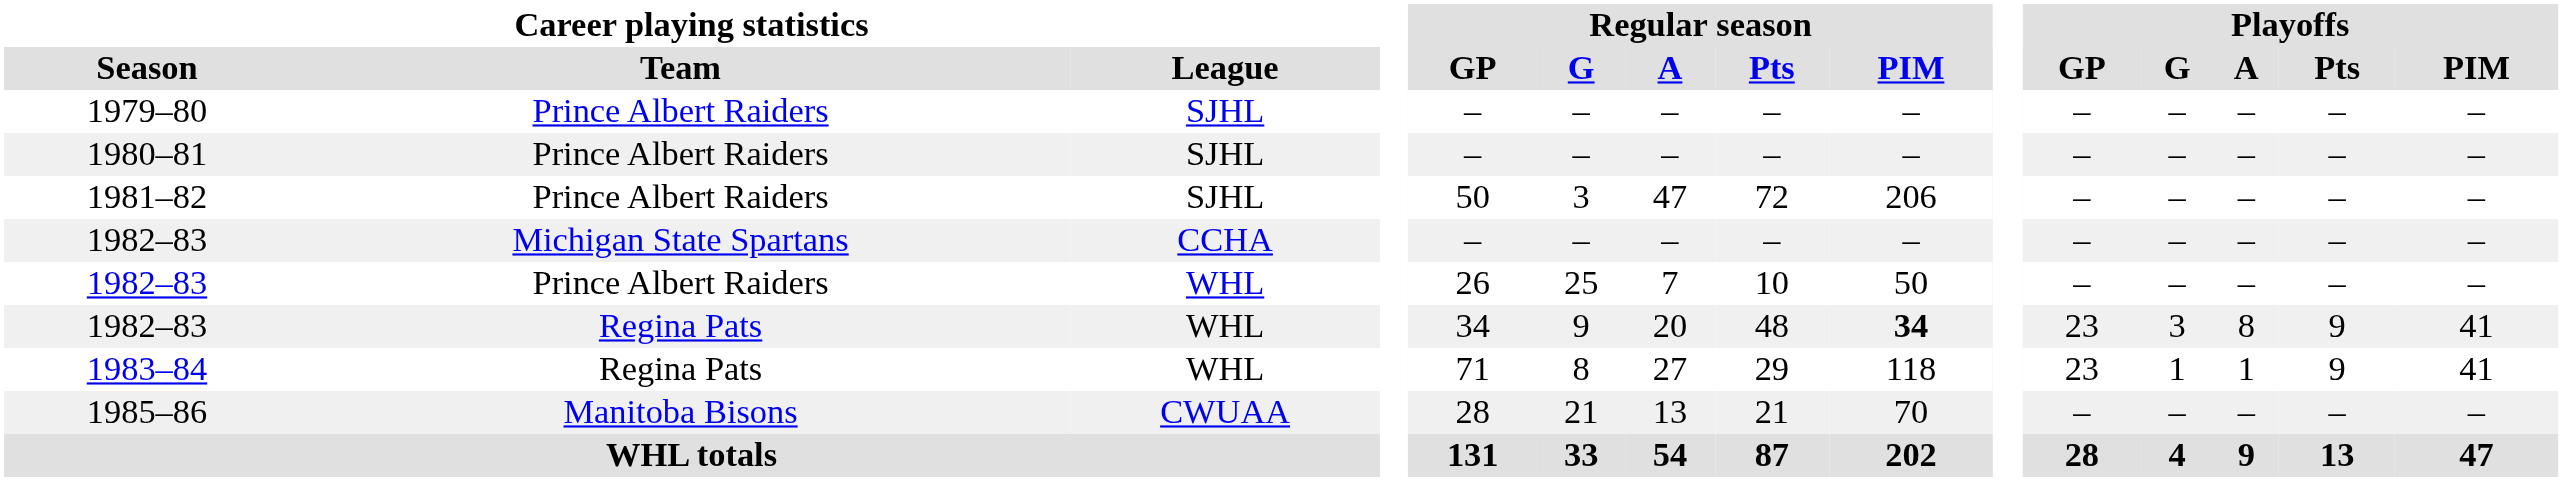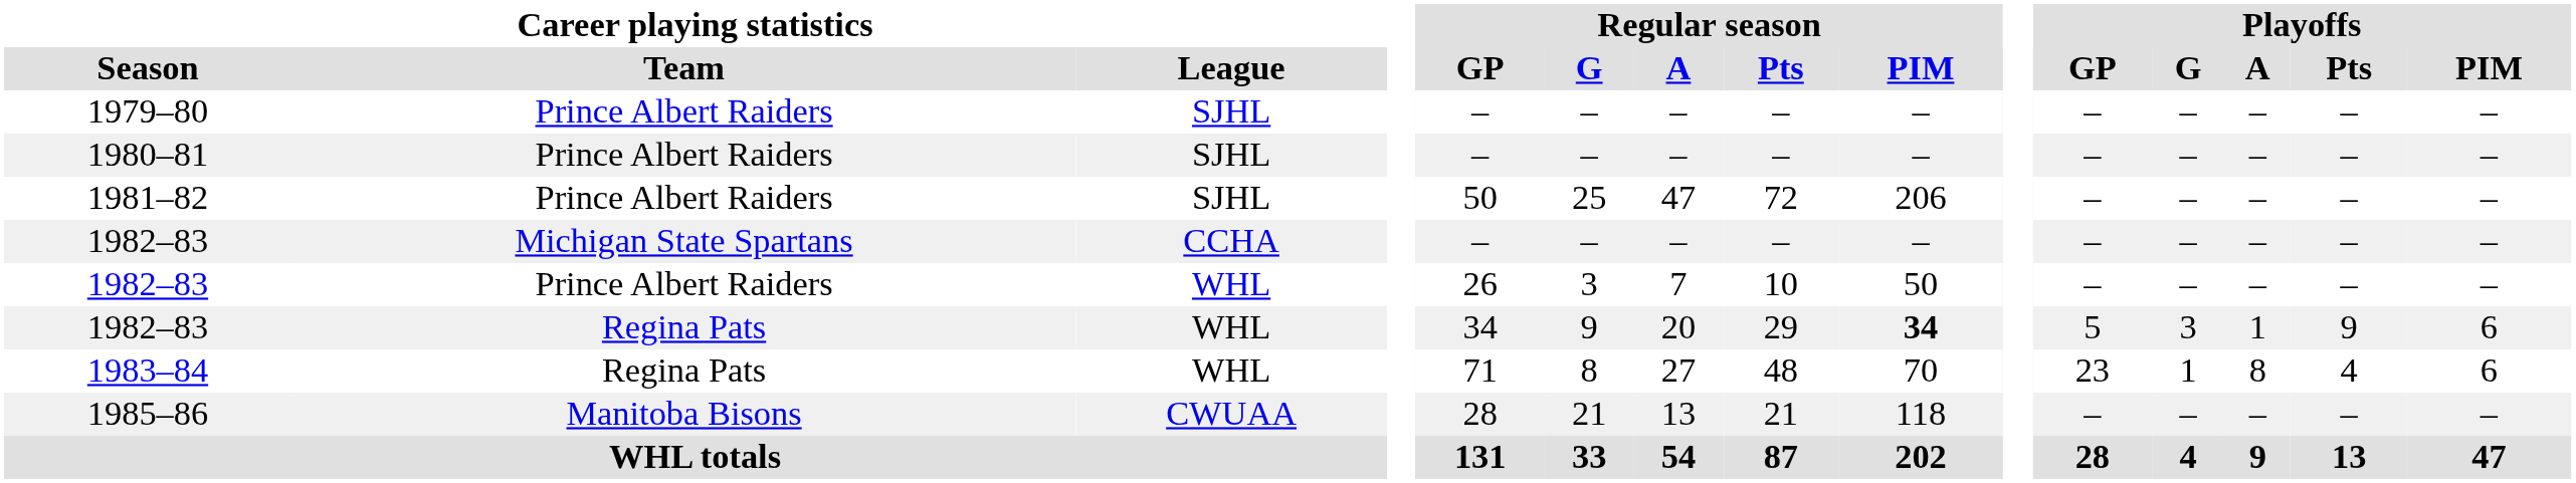 <table border="0" cellpadding="1" cellspacing="0" style="text-align:center; width:75%">
 <tr bgcolor="#e0e0e0">
 <th colspan="3"  bgcolor="#ffffff">Career playing statistics</th>
 <th rowspan="99" bgcolor="#ffffff"> </th>
 <th colspan="5">Regular season</th>
 <th rowspan="99" bgcolor="#ffffff"> </th>
 <th colspan="5">Playoffs</th>
 </tr>
 <tr bgcolor="#e0e0e0">
 <th>Season</th>
 <th>Team</th>
 <th>League</th>
 <th>GP</th>
 <th><a href='#'>G</a></th>
 <th><a href='#'>A</a></th>
 <th><a href='#'>Pts</a></th>
 <th><a href='#'>PIM</a></th>
 <th>GP</th>
 <th>G</th>
 <th>A</th>
 <th>Pts</th>
 <th>PIM</th>
 </tr>
 <tr ALIGN="center">
 <td>1979–80</td>
 <td><a href='#'>Prince Albert Raiders</a></td>
 <td><a href='#'>SJHL</a></td>
 <td>–</td>
 <td>–</td>
 <td>–</td>
 <td>–</td>
 <td>–</td>
 <td>–</td>
 <td>–</td>
 <td>–</td>
 <td>–</td>
 <td>–</td>
 </tr>
 <tr ALIGN="center" bgcolor="#f0f0f0">
 <td>1980–81</td>
 <td>Prince Albert Raiders</td>
 <td>SJHL</td>
 <td>–</td>
 <td>–</td>
 <td>–</td>
 <td>–</td>
 <td>–</td>
 <td>–</td>
 <td>–</td>
 <td>–</td>
 <td>–</td>
 <td>–</td>
 </tr>
 <tr ALIGN="center">
 <td>1981–82</td>
 <td>Prince Albert Raiders</td>
 <td>SJHL</td>
 <td>50</td>
-<td>3</td>
+<td>25</td>
 <td>47</td>
 <td>72</td>
 <td>206</td>
 <td>–</td>
 <td>–</td>
 <td>–</td>
 <td>–</td>
 <td>–</td>
 </tr>
 <tr ALIGN="center" bgcolor="#f0f0f0">
 <td>1982–83</td>
 <td><a href='#'>Michigan State Spartans</a></td>
 <td><a href='#'>CCHA</a></td>
 <td>–</td>
 <td>–</td>
 <td>–</td>
 <td>–</td>
 <td>–</td>
 <td>–</td>
 <td>–</td>
 <td>–</td>
 <td>–</td>
 <td>–</td>
 </tr>
 <tr ALIGN="center">
 <td><a href='#'>1982–83</a></td>
 <td>Prince Albert Raiders</td>
 <td><a href='#'>WHL</a></td>
 <td>26</td>
-<td>25</td>
+<td>3</td>
 <td>7</td>
 <td>10</td>
 <td>50</td>
 <td>–</td>
 <td>–</td>
 <td>–</td>
 <td>–</td>
 <td>–</td>
 </tr>
 <tr ALIGN="center" bgcolor="#f0f0f0">
 <td>1982–83</td>
 <td><a href='#'>Regina Pats</a></td>
 <td>WHL</td>
 <td>34</td>
 <td>9</td>
 <td>20</td>
-<td>48</td>
+<td>29</td>
 <td><strong>34</strong></td>
-<td>23</td>
+<td>5</td>
 <td>3</td>
-<td>8</td>
+<td>1</td>
 <td>9</td>
-<td>41</td>
+<td>6</td>
 </tr>
 <tr ALIGN="center">
 <td><a href='#'>1983–84</a></td>
 <td>Regina Pats</td>
 <td>WHL</td>
 <td>71</td>
 <td>8</td>
 <td>27</td>
-<td>29</td>
-<td>118</td>
+<td>48</td>
+<td>70</td>
 <td>23</td>
 <td>1</td>
-<td>1</td>
-<td>9</td>
-<td>41</td>
+<td>8</td>
+<td>4</td>
+<td>6</td>
 </tr>
 <tr ALIGN="center" bgcolor="#f0f0f0">
 <td>1985–86</td>
 <td><a href='#'>Manitoba Bisons</a></td>
 <td><a href='#'>CWUAA</a></td>
 <td>28</td>
 <td>21</td>
 <td>13</td>
 <td>21</td>
-<td>70</td>
+<td>118</td>
 <td>–</td>
 <td>–</td>
 <td>–</td>
 <td>–</td>
 <td>–</td>
 </tr>
 <tr bgcolor="#e0e0e0">
 <th colspan="3">WHL totals</th>
 <th>131</th>
 <th>33</th>
 <th>54</th>
 <th>87</th>
 <th>202</th>
 <th>28</th>
 <th>4</th>
 <th>9</th>
 <th>13</th>
 <th>47</th>
 </tr>
 </table>
